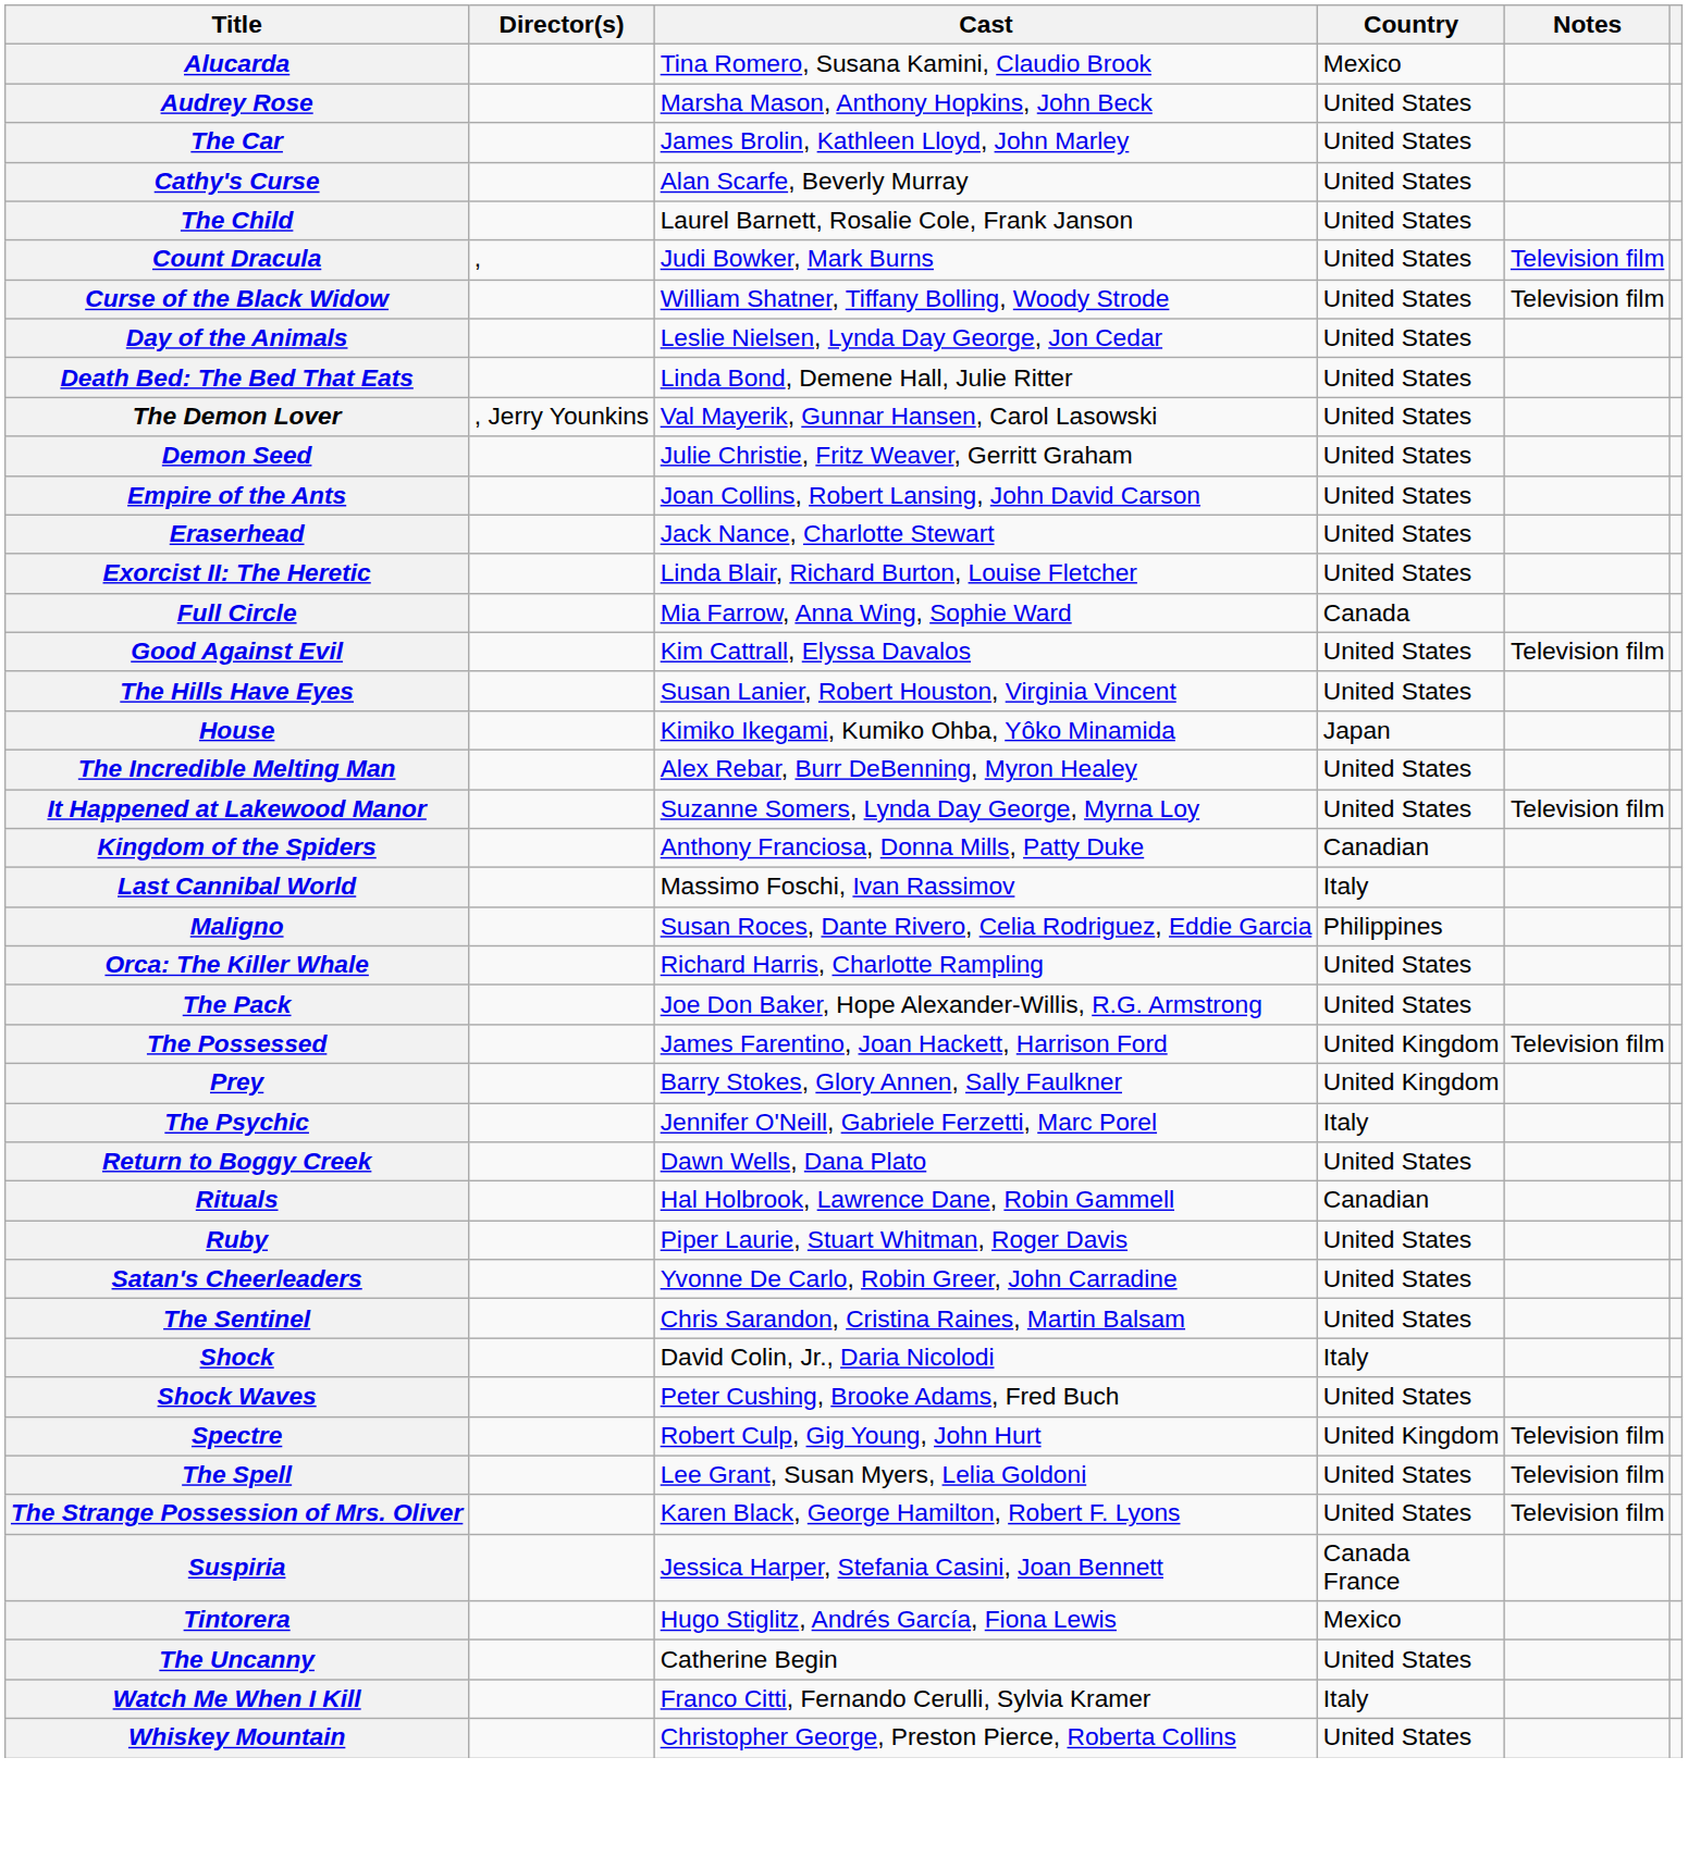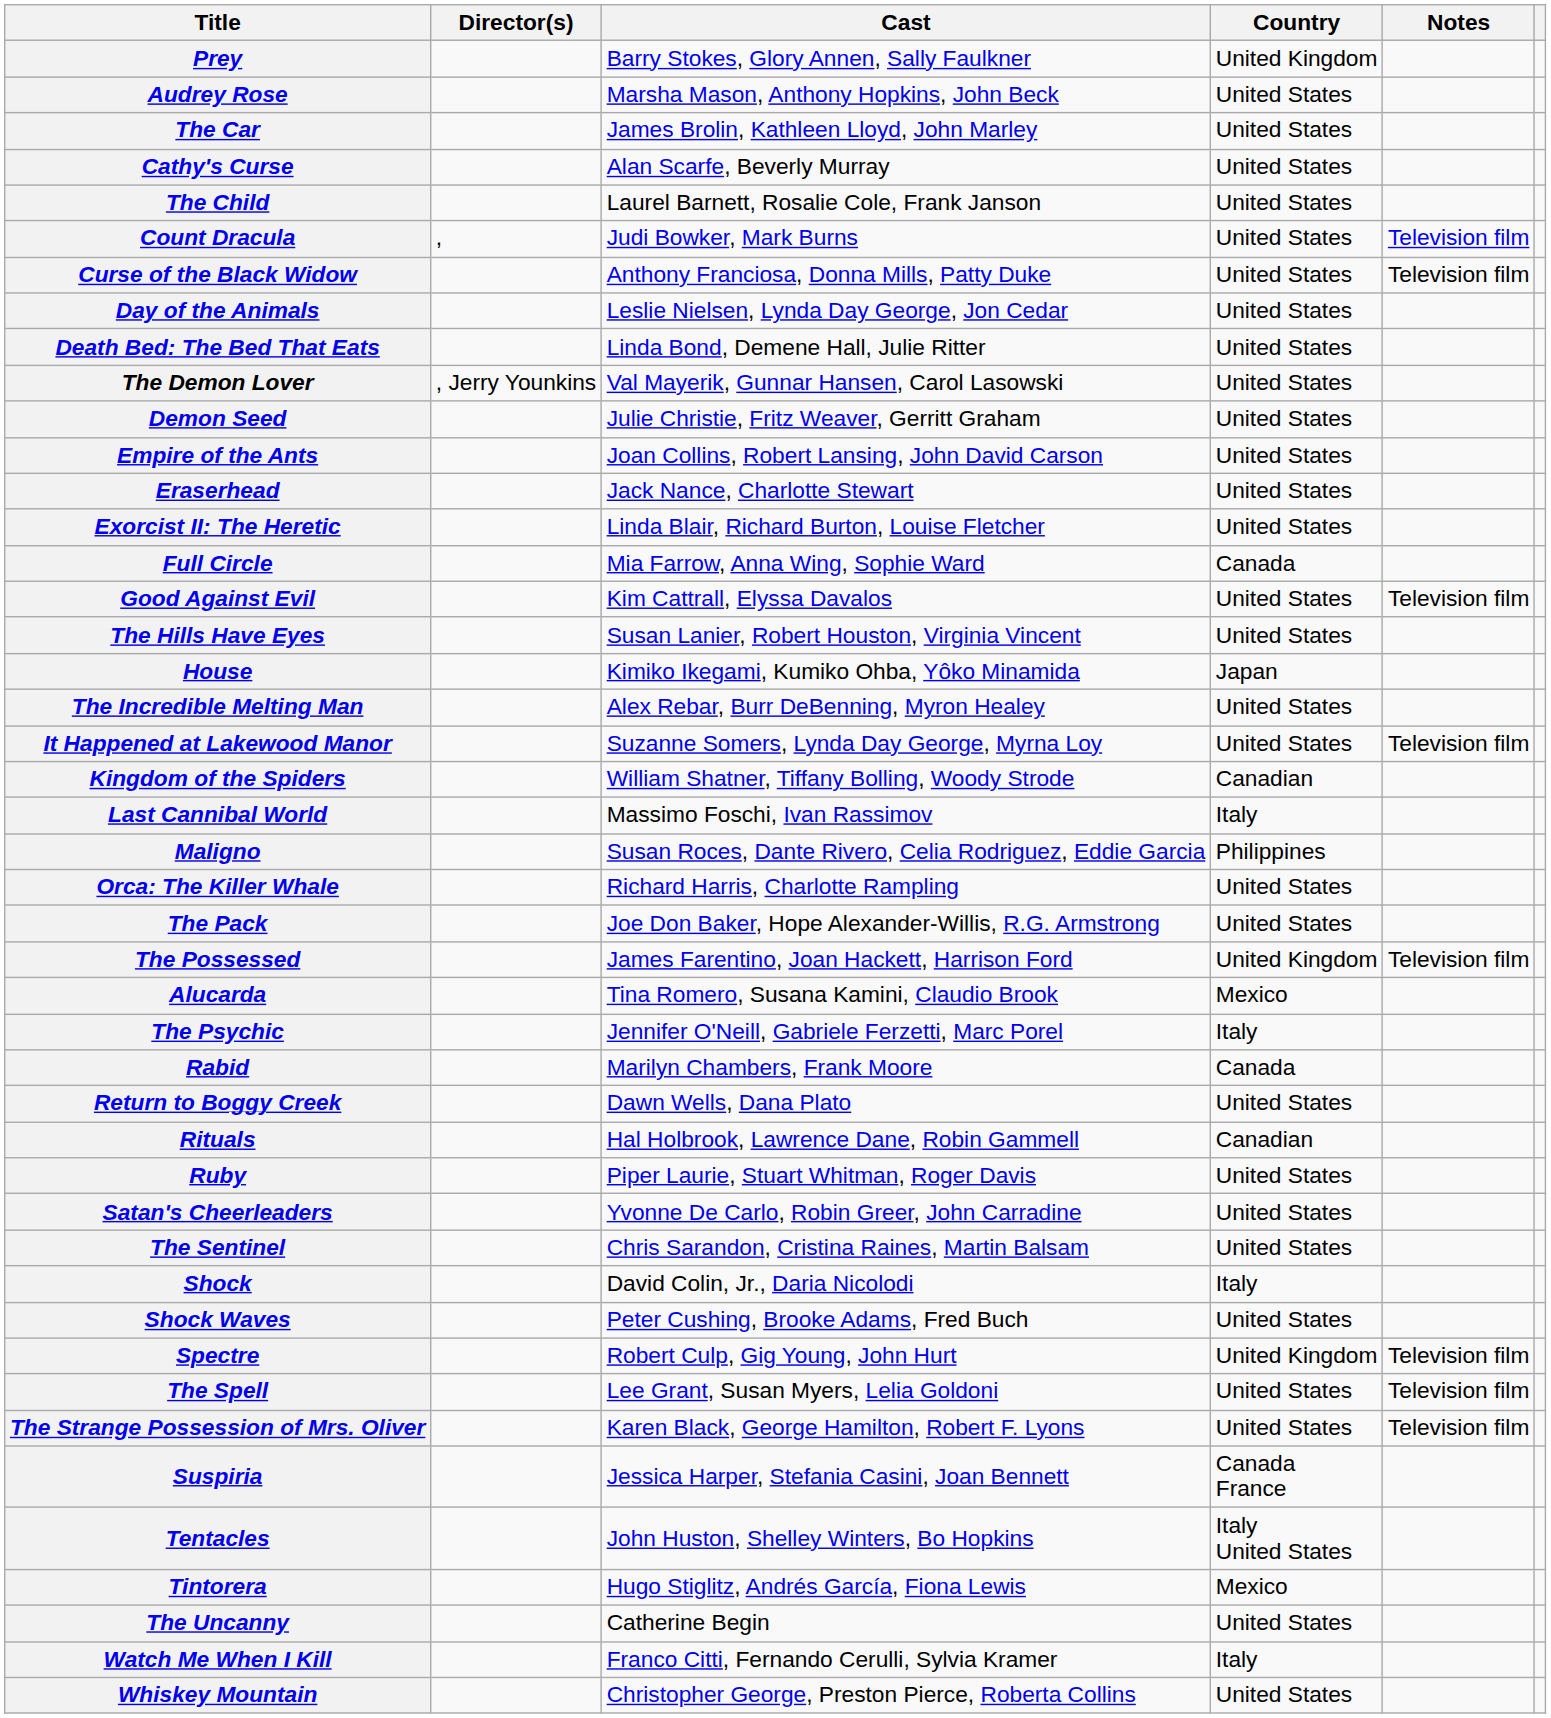 <table class="wikitable sortable">
 <tr>
 <th scope="col">Title</th>
 <th scope="col">Director(s)</th>
 <th scope="col" class="unsortable">Cast</th>
 <th scope="col">Country</th>
 <th scope="col" class="unsortable">Notes</th>
 <th scope="col" class="unsortable"></th>
 </tr>
 <tr>
-<th><em><a href='#'>Alucarda</a></em></th>
+<th><em><a href='#'>Prey</a></em></th>
 <td></td>
-<td><a href='#'>Tina Romero</a>, Susana Kamini, <a href='#'>Claudio Brook</a></td>
-<td>Mexico</td>
+<td><a href='#'>Barry Stokes</a>, <a href='#'>Glory Annen</a>, <a href='#'>Sally Faulkner</a></td>
+<td>United Kingdom</td>
 <td></td>
 <td style="text-align:center;"></td>
 </tr>
 <tr>
 <th><em><a href='#'>Audrey Rose</a></em></th>
 <td></td>
 <td><a href='#'>Marsha Mason</a>, <a href='#'>Anthony Hopkins</a>, <a href='#'>John Beck</a></td>
 <td>United States</td>
 <td></td>
 <td style="text-align:center;"></td>
 </tr>
 <tr>
 <th><em><a href='#'>The Car</a></em></th>
 <td></td>
 <td><a href='#'>James Brolin</a>, <a href='#'>Kathleen Lloyd</a>, <a href='#'>John Marley</a></td>
 <td>United States</td>
 <td></td>
 <td style="text-align:center;"></td>
 </tr>
 <tr>
 <th><em><a href='#'>Cathy's Curse</a></em></th>
 <td></td>
 <td><a href='#'>Alan Scarfe</a>, Beverly Murray</td>
 <td>United States</td>
 <td></td>
 <td style="text-align:center;"></td>
 </tr>
 <tr>
 <th><em><a href='#'>The Child</a></em></th>
 <td></td>
 <td>Laurel Barnett, Rosalie Cole, Frank Janson</td>
 <td>United States</td>
 <td></td>
 <td style="text-align:center;"></td>
 </tr>
 <tr>
 <th><em><a href='#'>Count Dracula</a></em></th>
 <td>, </td>
 <td><a href='#'>Judi Bowker</a>, <a href='#'>Mark Burns</a></td>
 <td>United States</td>
 <td><a href='#'>Television film</a></td>
 <td style="text-align:center;"></td>
 </tr>
 <tr>
 <th><em><a href='#'>Curse of the Black Widow</a></em></th>
 <td></td>
-<td><a href='#'>William Shatner</a>, <a href='#'>Tiffany Bolling</a>, <a href='#'>Woody Strode</a></td>
+<td><a href='#'>Anthony Franciosa</a>, <a href='#'>Donna Mills</a>, <a href='#'>Patty Duke</a></td>
 <td>United States</td>
 <td>Television film<br></td>
 <td style="text-align:center;"></td>
 </tr>
 <tr>
 <th><em><a href='#'>Day of the Animals</a></em></th>
 <td></td>
 <td><a href='#'>Leslie Nielsen</a>, <a href='#'>Lynda Day George</a>, <a href='#'>Jon Cedar</a></td>
 <td>United States</td>
 <td></td>
 <td style="text-align:center;"></td>
 </tr>
 <tr>
 <th><em><a href='#'>Death Bed: The Bed That Eats</a></em></th>
 <td></td>
 <td><a href='#'>Linda Bond</a>, Demene Hall, Julie Ritter</td>
 <td>United States</td>
 <td></td>
 <td style="text-align:center;"></td>
 </tr>
 <tr>
 <th><em>The Demon Lover</em></th>
 <td>, Jerry Younkins</td>
 <td><a href='#'>Val Mayerik</a>, <a href='#'>Gunnar Hansen</a>, Carol Lasowski</td>
 <td>United States</td>
 <td></td>
 <td style="text-align:center;"></td>
 </tr>
 <tr>
 <th><em><a href='#'>Demon Seed</a></em></th>
 <td></td>
 <td><a href='#'>Julie Christie</a>, <a href='#'>Fritz Weaver</a>, Gerritt Graham</td>
 <td>United States</td>
 <td></td>
 <td style="text-align:center;"></td>
 </tr>
 <tr>
 <th><em><a href='#'>Empire of the Ants</a></em></th>
 <td></td>
 <td><a href='#'>Joan Collins</a>, <a href='#'>Robert Lansing</a>, <a href='#'>John David Carson</a></td>
 <td>United States</td>
 <td></td>
 <td style="text-align:center;"></td>
 </tr>
 <tr>
 <th><em><a href='#'>Eraserhead</a></em></th>
 <td></td>
 <td><a href='#'>Jack Nance</a>, <a href='#'>Charlotte Stewart</a></td>
 <td>United States</td>
 <td></td>
 <td style="text-align:center;"></td>
 </tr>
 <tr>
 <th><em><a href='#'>Exorcist II: The Heretic</a></em></th>
 <td></td>
 <td><a href='#'>Linda Blair</a>, <a href='#'>Richard Burton</a>, <a href='#'>Louise Fletcher</a></td>
 <td>United States</td>
 <td></td>
 <td style="text-align:center;"></td>
 </tr>
 <tr>
 <th><em><a href='#'>Full Circle</a></em></th>
 <td></td>
 <td><a href='#'>Mia Farrow</a>, <a href='#'>Anna Wing</a>, <a href='#'>Sophie Ward</a></td>
 <td>Canada<br></td>
 <td></td>
 <td style="text-align:center;"></td>
 </tr>
 <tr>
 <th><em><a href='#'>Good Against Evil</a></em></th>
 <td></td>
 <td><a href='#'>Kim Cattrall</a>, <a href='#'>Elyssa Davalos</a></td>
 <td>United States</td>
 <td>Television film</td>
 <td style="text-align:center;"></td>
 </tr>
 <tr>
 <th><em><a href='#'>The Hills Have Eyes</a></em></th>
 <td></td>
 <td><a href='#'>Susan Lanier</a>, <a href='#'>Robert Houston</a>, <a href='#'>Virginia Vincent</a></td>
 <td>United States</td>
 <td></td>
 <td style="text-align:center;"></td>
 </tr>
 <tr>
 <th><em><a href='#'>House</a></em></th>
 <td></td>
 <td><a href='#'>Kimiko Ikegami</a>, Kumiko Ohba, <a href='#'>Yôko Minamida</a></td>
 <td>Japan</td>
 <td></td>
 <td style="text-align:center;"></td>
 </tr>
 <tr>
 <th><em><a href='#'>The Incredible Melting Man</a></em></th>
 <td></td>
 <td><a href='#'>Alex Rebar</a>, <a href='#'>Burr DeBenning</a>, <a href='#'>Myron Healey</a></td>
 <td>United States</td>
 <td></td>
 <td style="text-align:center;"></td>
 </tr>
 <tr>
 <th><em><a href='#'>It Happened at Lakewood Manor</a></em></th>
 <td></td>
 <td><a href='#'>Suzanne Somers</a>, <a href='#'>Lynda Day George</a>, <a href='#'>Myrna Loy</a></td>
 <td>United States</td>
 <td>Television film<br> </td>
 <td style="text-align:center;"></td>
 </tr>
 <tr>
 <th><em><a href='#'>Kingdom of the Spiders</a></em></th>
 <td></td>
-<td><a href='#'>Anthony Franciosa</a>, <a href='#'>Donna Mills</a>, <a href='#'>Patty Duke</a></td>
+<td><a href='#'>William Shatner</a>, <a href='#'>Tiffany Bolling</a>, <a href='#'>Woody Strode</a></td>
 <td>Canadian</td>
 <td></td>
 <td style="text-align:center;"></td>
 </tr>
 <tr>
 <th><em><a href='#'>Last Cannibal World</a></em></th>
 <td></td>
 <td>Massimo Foschi, <a href='#'>Ivan Rassimov</a></td>
 <td>Italy</td>
 <td></td>
 <td style="text-align:center;"></td>
 </tr>
 <tr>
 <th><em><a href='#'>Maligno</a></em></th>
 <td></td>
 <td><a href='#'>Susan Roces</a>, <a href='#'>Dante Rivero</a>, <a href='#'>Celia Rodriguez</a>, <a href='#'>Eddie Garcia</a></td>
 <td>Philippines</td>
 <td></td>
 <td style="text-align:center;"></td>
 </tr>
 <tr>
 <th><em><a href='#'>Orca: The Killer Whale</a></em></th>
 <td></td>
 <td><a href='#'>Richard Harris</a>, <a href='#'>Charlotte Rampling</a></td>
 <td>United States</td>
 <td></td>
 <td style="text-align:center;"></td>
 </tr>
 <tr>
 <th><em><a href='#'>The Pack</a></em></th>
 <td></td>
 <td><a href='#'>Joe Don Baker</a>, Hope Alexander-Willis, <a href='#'>R.G. Armstrong</a></td>
 <td>United States</td>
 <td></td>
 <td style="text-align:center;"></td>
 </tr>
 <tr>
 <th><em><a href='#'>The Possessed</a></em></th>
 <td></td>
 <td><a href='#'>James Farentino</a>, <a href='#'>Joan Hackett</a>, <a href='#'>Harrison Ford</a></td>
 <td>United Kingdom</td>
 <td>Television film</td>
 <td style="text-align:center;"></td>
 </tr>
 <tr>
-<th><em><a href='#'>Prey</a></em></th>
+<th><em><a href='#'>Alucarda</a></em></th>
 <td></td>
-<td><a href='#'>Barry Stokes</a>, <a href='#'>Glory Annen</a>, <a href='#'>Sally Faulkner</a></td>
-<td>United Kingdom</td>
+<td><a href='#'>Tina Romero</a>, Susana Kamini, <a href='#'>Claudio Brook</a></td>
+<td>Mexico</td>
 <td></td>
 <td style="text-align:center;"></td>
 </tr>
 <tr>
 <th><em><a href='#'>The Psychic</a></em></th>
 <td></td>
 <td><a href='#'>Jennifer O'Neill</a>, <a href='#'>Gabriele Ferzetti</a>, <a href='#'>Marc Porel</a></td>
 <td>Italy</td>
+<td></td>
+<td style="text-align:center;"></td>
+</tr>
+<tr>
+<th><em><a href='#'>Rabid</a></em></th>
+<td></td>
+<td><a href='#'>Marilyn Chambers</a>, <a href='#'>Frank Moore</a></td>
+<td>Canada</td>
 <td></td>
 <td style="text-align:center;"></td>
 </tr>
 <tr>
 <th><em><a href='#'>Return to Boggy Creek</a></em></th>
 <td></td>
 <td><a href='#'>Dawn Wells</a>, <a href='#'>Dana Plato</a></td>
 <td>United States</td>
 <td></td>
 <td style="text-align:center;"></td>
 </tr>
 <tr>
 <th><em><a href='#'>Rituals</a></em></th>
 <td></td>
 <td><a href='#'>Hal Holbrook</a>, <a href='#'>Lawrence Dane</a>, <a href='#'>Robin Gammell</a></td>
 <td>Canadian</td>
 <td></td>
 <td style="text-align:center;"></td>
 </tr>
 <tr>
 <th><em><a href='#'>Ruby</a></em></th>
 <td></td>
 <td><a href='#'>Piper Laurie</a>, <a href='#'>Stuart Whitman</a>, <a href='#'>Roger Davis</a></td>
 <td>United States</td>
 <td></td>
 <td style="text-align:center;"></td>
 </tr>
 <tr>
 <th><em><a href='#'>Satan's Cheerleaders</a></em></th>
 <td></td>
 <td><a href='#'>Yvonne De Carlo</a>, <a href='#'>Robin Greer</a>, <a href='#'>John Carradine</a></td>
 <td>United States</td>
 <td></td>
 <td style="text-align:center;"></td>
 </tr>
 <tr>
 <th><em><a href='#'>The Sentinel</a></em></th>
 <td></td>
 <td><a href='#'>Chris Sarandon</a>, <a href='#'>Cristina Raines</a>, <a href='#'>Martin Balsam</a></td>
 <td>United States</td>
 <td></td>
 <td style="text-align:center;"></td>
 </tr>
 <tr>
 <th><em><a href='#'>Shock</a></em></th>
 <td></td>
 <td>David Colin, Jr., <a href='#'>Daria Nicolodi</a></td>
 <td>Italy</td>
 <td></td>
 <td style="text-align:center;"></td>
 </tr>
 <tr>
 <th><em><a href='#'>Shock Waves</a></em></th>
 <td></td>
 <td><a href='#'>Peter Cushing</a>, <a href='#'>Brooke Adams</a>, Fred Buch</td>
 <td>United States</td>
 <td></td>
 <td style="text-align:center;"></td>
 </tr>
 <tr>
 <th><em><a href='#'>Spectre</a></em></th>
 <td></td>
 <td><a href='#'>Robert Culp</a>, <a href='#'>Gig Young</a>, <a href='#'>John Hurt</a></td>
 <td>United Kingdom</td>
 <td>Television film</td>
 <td style="text-align:center;"></td>
 </tr>
 <tr>
 <th><em><a href='#'>The Spell</a></em></th>
 <td></td>
 <td><a href='#'>Lee Grant</a>, Susan Myers, <a href='#'>Lelia Goldoni</a></td>
 <td>United States</td>
 <td>Television film</td>
 <td style="text-align:center;"></td>
 </tr>
 <tr>
 <th><em><a href='#'>The Strange Possession of Mrs. Oliver</a></em></th>
 <td></td>
 <td><a href='#'>Karen Black</a>, <a href='#'>George Hamilton</a>, <a href='#'>Robert F. Lyons</a></td>
 <td>United States</td>
 <td>Television film</td>
 <td style="text-align:center;"></td>
 </tr>
 <tr>
 <th><em><a href='#'>Suspiria</a></em></th>
 <td></td>
 <td><a href='#'>Jessica Harper</a>, <a href='#'>Stefania Casini</a>, <a href='#'>Joan Bennett</a></td>
 <td>Canada<br>France</td>
 <td></td>
 <td style="text-align:center;"></td>
 </tr>
 <tr>
+<th><em><a href='#'>Tentacles</a></em></th>
+<td></td>
+<td><a href='#'>John Huston</a>, <a href='#'>Shelley Winters</a>, <a href='#'>Bo Hopkins</a></td>
+<td>Italy<br>United States</td>
+<td></td>
+<td style="text-align:center;"></td>
+</tr>
+<tr>
 <th><em><a href='#'>Tintorera</a></em></th>
 <td></td>
 <td><a href='#'>Hugo Stiglitz</a>, <a href='#'>Andrés García</a>, <a href='#'>Fiona Lewis</a></td>
 <td>Mexico</td>
 <td></td>
 <td style="text-align:center;"></td>
 </tr>
 <tr>
 <th><em><a href='#'>The Uncanny</a></em></th>
 <td></td>
 <td>Catherine Begin</td>
 <td>United States</td>
 <td></td>
 <td style="text-align:center;"></td>
 </tr>
 <tr>
 <th><em><a href='#'>Watch Me When I Kill</a></em></th>
 <td></td>
 <td><a href='#'>Franco Citti</a>, Fernando Cerulli, Sylvia Kramer</td>
 <td>Italy</td>
 <td></td>
 <td style="text-align:center;"></td>
 </tr>
 <tr>
 <th><em><a href='#'>Whiskey Mountain</a></em></th>
 <td></td>
 <td><a href='#'>Christopher George</a>, Preston Pierce, <a href='#'>Roberta Collins</a></td>
 <td>United States</td>
 <td></td>
 <td style="text-align:center;"></td>
 </tr>
 </table>
